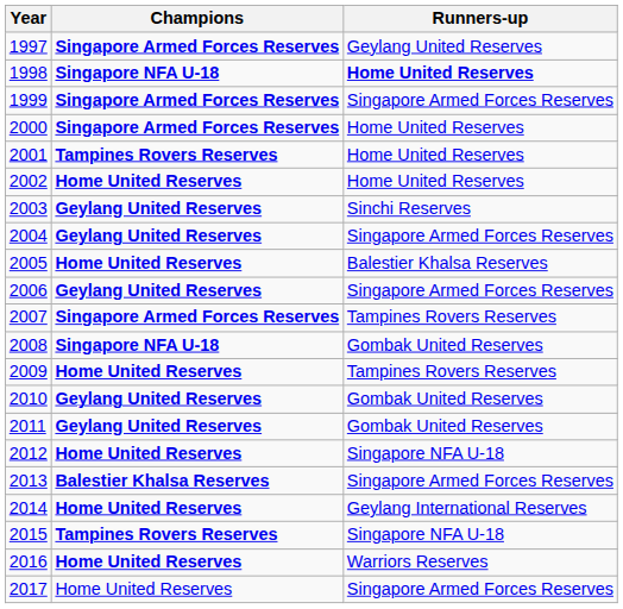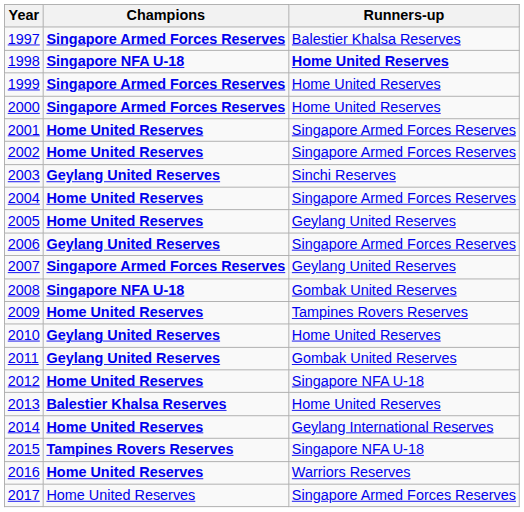 <table class="wikitable">
 <tr>
 <th>Year</th>
 <th>Champions</th>
 <th>Runners-up</th>
 </tr>
 <tr>
 <td><a href='#'>1997</a></td>
 <td><strong><a href='#'>Singapore Armed Forces Reserves</a></strong></td>
-<td><a href='#'>Geylang United Reserves</a></td>
+<td><a href='#'>Balestier Khalsa Reserves</a></td>
 </tr>
 <tr>
 <td><a href='#'>1998</a></td>
 <td> <strong><a href='#'>Singapore NFA U-18</a></strong></td>
 <td><strong><a href='#'>Home United Reserves</a></strong></td>
 </tr>
 <tr>
 <td><a href='#'>1999</a></td>
 <td><strong><a href='#'>Singapore Armed Forces Reserves</a></strong></td>
-<td><a href='#'>Singapore Armed Forces Reserves</a></td>
+<td><a href='#'>Home United Reserves</a></td>
 </tr>
 <tr>
 <td><a href='#'>2000</a></td>
 <td><strong><a href='#'>Singapore Armed Forces Reserves</a></strong></td>
 <td><a href='#'>Home United Reserves</a></td>
 </tr>
 <tr>
 <td><a href='#'>2001</a></td>
-<td><strong><a href='#'>Tampines Rovers Reserves</a></strong></td>
-<td><a href='#'>Home United Reserves</a></td>
+<td><strong><a href='#'>Home United Reserves</a></strong></td>
+<td><a href='#'>Singapore Armed Forces Reserves</a></td>
 </tr>
 <tr>
 <td><a href='#'>2002</a></td>
 <td><strong><a href='#'>Home United Reserves</a></strong></td>
-<td><a href='#'>Home United Reserves</a></td>
+<td><a href='#'>Singapore Armed Forces Reserves</a></td>
 </tr>
 <tr>
 <td><a href='#'>2003</a></td>
 <td><strong><a href='#'>Geylang United Reserves</a></strong></td>
 <td> <a href='#'>Sinchi Reserves</a></td>
 </tr>
 <tr>
 <td><a href='#'>2004</a></td>
-<td><strong><a href='#'>Geylang United Reserves</a></strong></td>
+<td><strong><a href='#'>Home United Reserves</a></strong></td>
 <td><a href='#'>Singapore Armed Forces Reserves</a></td>
 </tr>
 <tr>
 <td><a href='#'>2005</a></td>
 <td><strong><a href='#'>Home United Reserves</a></strong></td>
-<td><a href='#'>Balestier Khalsa Reserves</a></td>
+<td><a href='#'>Geylang United Reserves</a></td>
 </tr>
 <tr>
 <td><a href='#'>2006</a></td>
 <td><strong><a href='#'>Geylang United Reserves</a></strong></td>
 <td><a href='#'>Singapore Armed Forces Reserves</a></td>
 </tr>
 <tr>
 <td><a href='#'>2007</a></td>
 <td><strong><a href='#'>Singapore Armed Forces Reserves</a></strong></td>
-<td><a href='#'>Tampines Rovers Reserves</a></td>
+<td><a href='#'>Geylang United Reserves</a></td>
 </tr>
 <tr>
 <td><a href='#'>2008</a></td>
 <td> <strong><a href='#'>Singapore NFA U-18</a></strong></td>
 <td><a href='#'>Gombak United Reserves</a></td>
 </tr>
 <tr>
 <td><a href='#'>2009</a></td>
 <td><strong><a href='#'>Home United Reserves</a></strong></td>
 <td><a href='#'>Tampines Rovers Reserves</a></td>
 </tr>
 <tr>
 <td><a href='#'>2010</a></td>
 <td><strong><a href='#'>Geylang United Reserves</a></strong></td>
-<td><a href='#'>Gombak United Reserves</a></td>
+<td><a href='#'>Home United Reserves</a></td>
 </tr>
 <tr>
 <td><a href='#'>2011</a></td>
 <td><strong><a href='#'>Geylang United Reserves</a></strong></td>
 <td><a href='#'>Gombak United Reserves</a></td>
 </tr>
 <tr>
 <td><a href='#'>2012</a></td>
 <td><strong><a href='#'>Home United Reserves</a></strong></td>
 <td> <a href='#'>Singapore NFA U-18</a></td>
 </tr>
 <tr>
 <td><a href='#'>2013</a></td>
 <td><strong><a href='#'>Balestier Khalsa Reserves</a></strong></td>
-<td><a href='#'>Singapore Armed Forces Reserves</a></td>
+<td><a href='#'>Home United Reserves</a></td>
 </tr>
 <tr>
 <td><a href='#'>2014</a></td>
 <td><strong><a href='#'>Home United Reserves</a></strong></td>
 <td><a href='#'>Geylang International Reserves</a></td>
 </tr>
 <tr>
 <td><a href='#'>2015</a></td>
 <td><strong><a href='#'>Tampines Rovers Reserves</a></strong></td>
 <td> <a href='#'>Singapore NFA U-18</a></td>
 </tr>
 <tr>
 <td><a href='#'>2016</a></td>
 <td><strong><a href='#'>Home United Reserves</a></strong></td>
 <td><a href='#'>Warriors Reserves</a></td>
 </tr>
 <tr>
 <td><a href='#'>2017</a></td>
 <td><a href='#'>Home United Reserves</a></td>
 <td><a href='#'>Singapore Armed Forces Reserves</a></td>
 </tr>
 </table>
